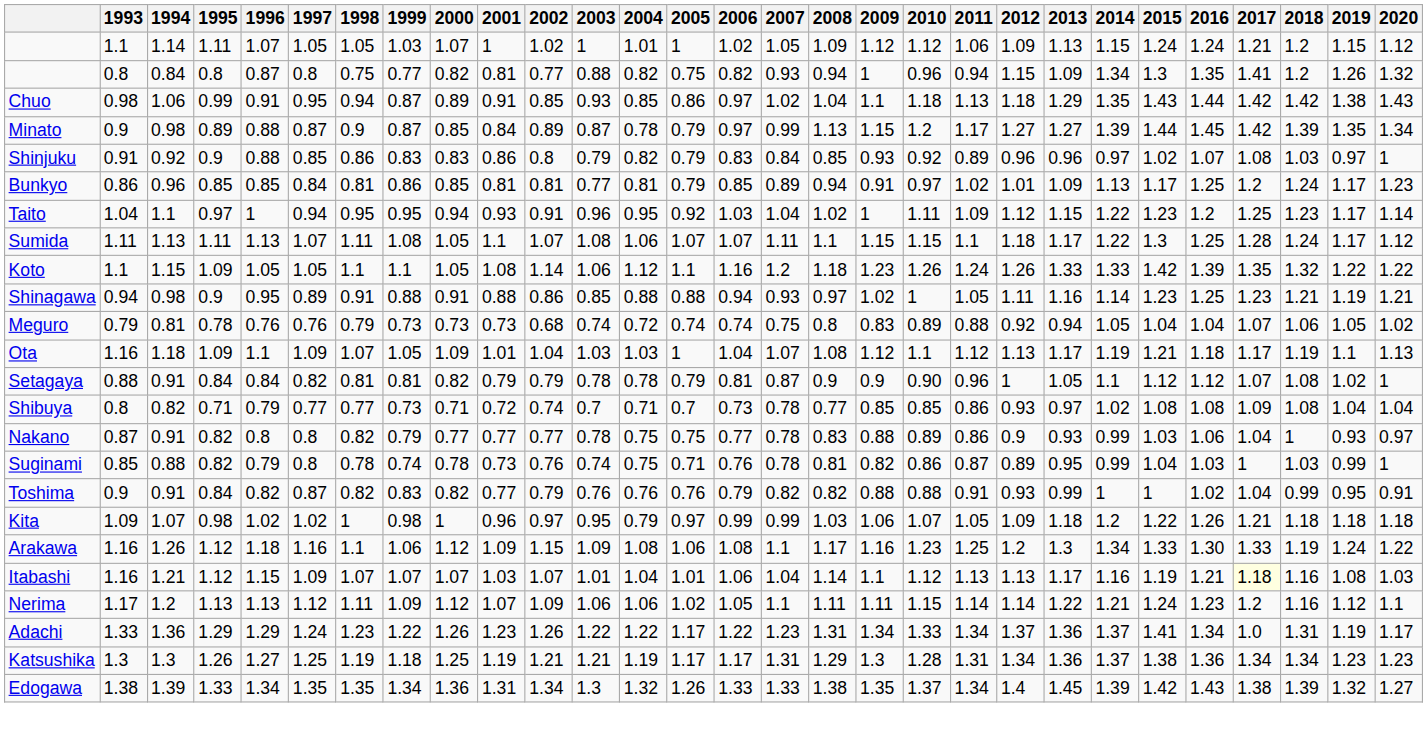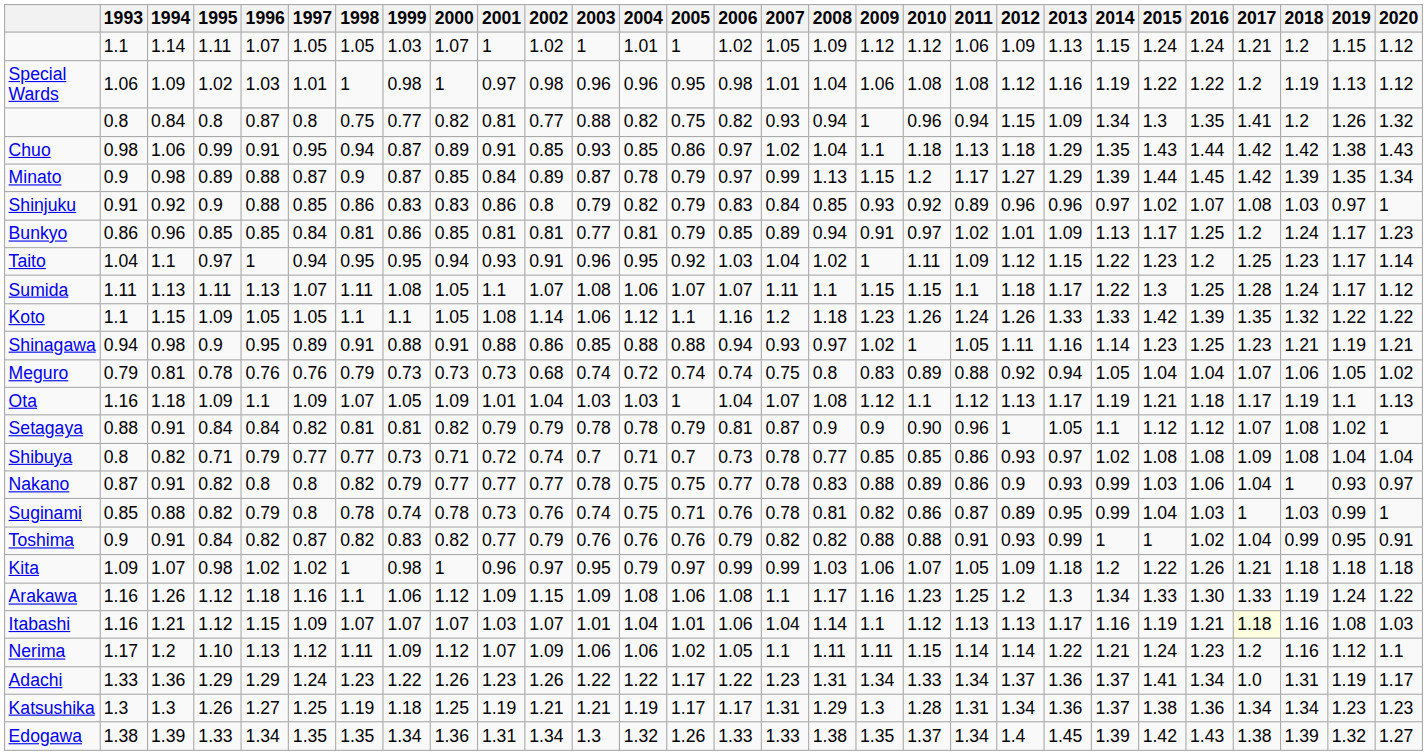 <table class="wikitable sortable">
 <tr>
 <th></th>
 <th>1993</th>
 <th>1994</th>
 <th>1995</th>
 <th>1996</th>
 <th>1997</th>
 <th>1998</th>
 <th>1999</th>
 <th>2000</th>
 <th>2001</th>
 <th>2002</th>
 <th>2003</th>
 <th>2004</th>
 <th>2005</th>
 <th>2006</th>
 <th>2007</th>
 <th>2008</th>
 <th>2009</th>
 <th>2010</th>
 <th>2011</th>
 <th>2012</th>
 <th>2013</th>
 <th>2014</th>
 <th>2015</th>
 <th>2016</th>
 <th>2017</th>
 <th>2018</th>
 <th>2019</th>
 <th>2020</th>
 </tr>
 <tr>
 <td></td>
 <td>1.1</td>
 <td>1.14</td>
 <td>1.11</td>
 <td>1.07</td>
 <td>1.05</td>
 <td>1.05</td>
 <td>1.03</td>
 <td>1.07</td>
 <td>1</td>
 <td>1.02</td>
 <td>1</td>
 <td>1.01</td>
 <td>1</td>
 <td>1.02</td>
 <td>1.05</td>
 <td>1.09</td>
 <td>1.12</td>
 <td>1.12</td>
 <td>1.06</td>
 <td>1.09</td>
 <td>1.13</td>
 <td>1.15</td>
 <td>1.24</td>
 <td>1.24</td>
 <td>1.21</td>
 <td>1.2</td>
 <td>1.15</td>
+<td>1.12</td>
+</tr>
+<tr>
+<td><a href='#'>Special Wards</a></td>
+<td>1.06</td>
+<td>1.09</td>
+<td>1.02</td>
+<td>1.03</td>
+<td>1.01</td>
+<td>1</td>
+<td>0.98</td>
+<td>1</td>
+<td>0.97</td>
+<td>0.98</td>
+<td>0.96</td>
+<td>0.96</td>
+<td>0.95</td>
+<td>0.98</td>
+<td>1.01</td>
+<td>1.04</td>
+<td>1.06</td>
+<td>1.08</td>
+<td>1.08</td>
+<td>1.12</td>
+<td>1.16</td>
+<td>1.19</td>
+<td>1.22</td>
+<td>1.22</td>
+<td>1.2</td>
+<td>1.19</td>
+<td>1.13</td>
 <td>1.12</td>
 </tr>
 <tr>
 <td></td>
 <td>0.8</td>
 <td>0.84</td>
 <td>0.8</td>
 <td>0.87</td>
 <td>0.8</td>
 <td>0.75</td>
 <td>0.77</td>
 <td>0.82</td>
 <td>0.81</td>
 <td>0.77</td>
 <td>0.88</td>
 <td>0.82</td>
 <td>0.75</td>
 <td>0.82</td>
 <td>0.93</td>
 <td>0.94</td>
 <td>1</td>
 <td>0.96</td>
 <td>0.94</td>
 <td>1.15</td>
 <td>1.09</td>
 <td>1.34</td>
 <td>1.3</td>
 <td>1.35</td>
 <td>1.41</td>
 <td>1.2</td>
 <td>1.26</td>
 <td>1.32</td>
 </tr>
 <tr>
 <td> <a href='#'>Chuo</a></td>
 <td>0.98</td>
 <td>1.06</td>
 <td>0.99</td>
 <td>0.91</td>
 <td>0.95</td>
 <td>0.94</td>
 <td>0.87</td>
 <td>0.89</td>
 <td>0.91</td>
 <td>0.85</td>
 <td>0.93</td>
 <td>0.85</td>
 <td>0.86</td>
 <td>0.97</td>
 <td>1.02</td>
 <td>1.04</td>
 <td>1.1</td>
 <td>1.18</td>
 <td>1.13</td>
 <td>1.18</td>
 <td>1.29</td>
 <td>1.35</td>
 <td>1.43</td>
 <td>1.44</td>
 <td>1.42</td>
 <td>1.42</td>
 <td>1.38</td>
 <td>1.43</td>
 </tr>
 <tr>
 <td> <a href='#'>Minato</a></td>
 <td>0.9</td>
 <td>0.98</td>
 <td>0.89</td>
 <td>0.88</td>
 <td>0.87</td>
 <td>0.9</td>
 <td>0.87</td>
 <td>0.85</td>
 <td>0.84</td>
 <td>0.89</td>
 <td>0.87</td>
 <td>0.78</td>
 <td>0.79</td>
 <td>0.97</td>
 <td>0.99</td>
 <td>1.13</td>
 <td>1.15</td>
 <td>1.2</td>
 <td>1.17</td>
 <td>1.27</td>
-<td>1.27</td>
+<td>1.29</td>
 <td>1.39</td>
 <td>1.44</td>
 <td>1.45</td>
 <td>1.42</td>
 <td>1.39</td>
 <td>1.35</td>
 <td>1.34</td>
 </tr>
 <tr>
 <td> <a href='#'>Shinjuku</a></td>
 <td>0.91</td>
 <td>0.92</td>
 <td>0.9</td>
 <td>0.88</td>
 <td>0.85</td>
 <td>0.86</td>
 <td>0.83</td>
 <td>0.83</td>
 <td>0.86</td>
 <td>0.8</td>
 <td>0.79</td>
 <td>0.82</td>
 <td>0.79</td>
 <td>0.83</td>
 <td>0.84</td>
 <td>0.85</td>
 <td>0.93</td>
 <td>0.92</td>
 <td>0.89</td>
 <td>0.96</td>
 <td>0.96</td>
 <td>0.97</td>
 <td>1.02</td>
 <td>1.07</td>
 <td>1.08</td>
 <td>1.03</td>
 <td>0.97</td>
 <td>1</td>
 </tr>
 <tr>
 <td> <a href='#'>Bunkyo</a></td>
 <td>0.86</td>
 <td>0.96</td>
 <td>0.85</td>
 <td>0.85</td>
 <td>0.84</td>
 <td>0.81</td>
 <td>0.86</td>
 <td>0.85</td>
 <td>0.81</td>
 <td>0.81</td>
 <td>0.77</td>
 <td>0.81</td>
 <td>0.79</td>
 <td>0.85</td>
 <td>0.89</td>
 <td>0.94</td>
 <td>0.91</td>
 <td>0.97</td>
 <td>1.02</td>
 <td>1.01</td>
 <td>1.09</td>
 <td>1.13</td>
 <td>1.17</td>
 <td>1.25</td>
 <td>1.2</td>
 <td>1.24</td>
 <td>1.17</td>
 <td>1.23</td>
 </tr>
 <tr>
 <td> <a href='#'>Taito</a></td>
 <td>1.04</td>
 <td>1.1</td>
 <td>0.97</td>
 <td>1</td>
 <td>0.94</td>
 <td>0.95</td>
 <td>0.95</td>
 <td>0.94</td>
 <td>0.93</td>
 <td>0.91</td>
 <td>0.96</td>
 <td>0.95</td>
 <td>0.92</td>
 <td>1.03</td>
 <td>1.04</td>
 <td>1.02</td>
 <td>1</td>
 <td>1.11</td>
 <td>1.09</td>
 <td>1.12</td>
 <td>1.15</td>
 <td>1.22</td>
 <td>1.23</td>
 <td>1.2</td>
 <td>1.25</td>
 <td>1.23</td>
 <td>1.17</td>
 <td>1.14</td>
 </tr>
 <tr>
 <td> <a href='#'>Sumida</a></td>
 <td>1.11</td>
 <td>1.13</td>
 <td>1.11</td>
 <td>1.13</td>
 <td>1.07</td>
 <td>1.11</td>
 <td>1.08</td>
 <td>1.05</td>
 <td>1.1</td>
 <td>1.07</td>
 <td>1.08</td>
 <td>1.06</td>
 <td>1.07</td>
 <td>1.07</td>
 <td>1.11</td>
 <td>1.1</td>
 <td>1.15</td>
 <td>1.15</td>
 <td>1.1</td>
 <td>1.18</td>
 <td>1.17</td>
 <td>1.22</td>
 <td>1.3</td>
 <td>1.25</td>
 <td>1.28</td>
 <td>1.24</td>
 <td>1.17</td>
 <td>1.12</td>
 </tr>
 <tr>
 <td> <a href='#'>Koto</a></td>
 <td>1.1</td>
 <td>1.15</td>
 <td>1.09</td>
 <td>1.05</td>
 <td>1.05</td>
 <td>1.1</td>
 <td>1.1</td>
 <td>1.05</td>
 <td>1.08</td>
 <td>1.14</td>
 <td>1.06</td>
 <td>1.12</td>
 <td>1.1</td>
 <td>1.16</td>
 <td>1.2</td>
 <td>1.18</td>
 <td>1.23</td>
 <td>1.26</td>
 <td>1.24</td>
 <td>1.26</td>
 <td>1.33</td>
 <td>1.33</td>
 <td>1.42</td>
 <td>1.39</td>
 <td>1.35</td>
 <td>1.32</td>
 <td>1.22</td>
 <td>1.22</td>
 </tr>
 <tr>
 <td> <a href='#'>Shinagawa</a></td>
 <td>0.94</td>
 <td>0.98</td>
 <td>0.9</td>
 <td>0.95</td>
 <td>0.89</td>
 <td>0.91</td>
 <td>0.88</td>
 <td>0.91</td>
 <td>0.88</td>
 <td>0.86</td>
 <td>0.85</td>
 <td>0.88</td>
 <td>0.88</td>
 <td>0.94</td>
 <td>0.93</td>
 <td>0.97</td>
 <td>1.02</td>
 <td>1</td>
 <td>1.05</td>
 <td>1.11</td>
 <td>1.16</td>
 <td>1.14</td>
 <td>1.23</td>
 <td>1.25</td>
 <td>1.23</td>
 <td>1.21</td>
 <td>1.19</td>
 <td>1.21</td>
 </tr>
 <tr>
 <td> <a href='#'>Meguro</a></td>
 <td>0.79</td>
 <td>0.81</td>
 <td>0.78</td>
 <td>0.76</td>
 <td>0.76</td>
 <td>0.79</td>
 <td>0.73</td>
 <td>0.73</td>
 <td>0.73</td>
 <td>0.68</td>
 <td>0.74</td>
 <td>0.72</td>
 <td>0.74</td>
 <td>0.74</td>
 <td>0.75</td>
 <td>0.8</td>
 <td>0.83</td>
 <td>0.89</td>
 <td>0.88</td>
 <td>0.92</td>
 <td>0.94</td>
 <td>1.05</td>
 <td>1.04</td>
 <td>1.04</td>
 <td>1.07</td>
 <td>1.06</td>
 <td>1.05</td>
 <td>1.02</td>
 </tr>
 <tr>
 <td> <a href='#'>Ota</a></td>
 <td>1.16</td>
 <td>1.18</td>
 <td>1.09</td>
 <td>1.1</td>
 <td>1.09</td>
 <td>1.07</td>
 <td>1.05</td>
 <td>1.09</td>
 <td>1.01</td>
 <td>1.04</td>
 <td>1.03</td>
 <td>1.03</td>
 <td>1</td>
 <td>1.04</td>
 <td>1.07</td>
 <td>1.08</td>
 <td>1.12</td>
 <td>1.1</td>
 <td>1.12</td>
 <td>1.13</td>
 <td>1.17</td>
 <td>1.19</td>
 <td>1.21</td>
 <td>1.18</td>
 <td>1.17</td>
 <td>1.19</td>
 <td>1.1</td>
 <td>1.13</td>
 </tr>
 <tr>
 <td> <a href='#'>Setagaya</a></td>
 <td>0.88</td>
 <td>0.91</td>
 <td>0.84</td>
 <td>0.84</td>
 <td>0.82</td>
 <td>0.81</td>
 <td>0.81</td>
 <td>0.82</td>
 <td>0.79</td>
 <td>0.79</td>
 <td>0.78</td>
 <td>0.78</td>
 <td>0.79</td>
 <td>0.81</td>
 <td>0.87</td>
 <td>0.9</td>
 <td>0.9</td>
 <td>0.90</td>
 <td>0.96</td>
 <td>1</td>
 <td>1.05</td>
 <td>1.1</td>
 <td>1.12</td>
 <td>1.12</td>
 <td>1.07</td>
 <td>1.08</td>
 <td>1.02</td>
 <td>1</td>
 </tr>
 <tr>
 <td> <a href='#'>Shibuya</a></td>
 <td>0.8</td>
 <td>0.82</td>
 <td>0.71</td>
 <td>0.79</td>
 <td>0.77</td>
 <td>0.77</td>
 <td>0.73</td>
 <td>0.71</td>
 <td>0.72</td>
 <td>0.74</td>
 <td>0.7</td>
 <td>0.71</td>
 <td>0.7</td>
 <td>0.73</td>
 <td>0.78</td>
 <td>0.77</td>
 <td>0.85</td>
 <td>0.85</td>
 <td>0.86</td>
 <td>0.93</td>
 <td>0.97</td>
 <td>1.02</td>
 <td>1.08</td>
 <td>1.08</td>
 <td>1.09</td>
 <td>1.08</td>
 <td>1.04</td>
 <td>1.04</td>
 </tr>
 <tr>
 <td> <a href='#'>Nakano</a></td>
 <td>0.87</td>
 <td>0.91</td>
 <td>0.82</td>
 <td>0.8</td>
 <td>0.8</td>
 <td>0.82</td>
 <td>0.79</td>
 <td>0.77</td>
 <td>0.77</td>
 <td>0.77</td>
 <td>0.78</td>
 <td>0.75</td>
 <td>0.75</td>
 <td>0.77</td>
 <td>0.78</td>
 <td>0.83</td>
 <td>0.88</td>
 <td>0.89</td>
 <td>0.86</td>
 <td>0.9</td>
 <td>0.93</td>
 <td>0.99</td>
 <td>1.03</td>
 <td>1.06</td>
 <td>1.04</td>
 <td>1</td>
 <td>0.93</td>
 <td>0.97</td>
 </tr>
 <tr>
 <td> <a href='#'>Suginami</a></td>
 <td>0.85</td>
 <td>0.88</td>
 <td>0.82</td>
 <td>0.79</td>
 <td>0.8</td>
 <td>0.78</td>
 <td>0.74</td>
 <td>0.78</td>
 <td>0.73</td>
 <td>0.76</td>
 <td>0.74</td>
 <td>0.75</td>
 <td>0.71</td>
 <td>0.76</td>
 <td>0.78</td>
 <td>0.81</td>
 <td>0.82</td>
 <td>0.86</td>
 <td>0.87</td>
 <td>0.89</td>
 <td>0.95</td>
 <td>0.99</td>
 <td>1.04</td>
 <td>1.03</td>
 <td>1</td>
 <td>1.03</td>
 <td>0.99</td>
 <td>1</td>
 </tr>
 <tr>
 <td> <a href='#'>Toshima</a></td>
 <td>0.9</td>
 <td>0.91</td>
 <td>0.84</td>
 <td>0.82</td>
 <td>0.87</td>
 <td>0.82</td>
 <td>0.83</td>
 <td>0.82</td>
 <td>0.77</td>
 <td>0.79</td>
 <td>0.76</td>
 <td>0.76</td>
 <td>0.76</td>
 <td>0.79</td>
 <td>0.82</td>
 <td>0.82</td>
 <td>0.88</td>
 <td>0.88</td>
 <td>0.91</td>
 <td>0.93</td>
 <td>0.99</td>
 <td>1</td>
 <td>1</td>
 <td>1.02</td>
 <td>1.04</td>
 <td>0.99</td>
 <td>0.95</td>
 <td>0.91</td>
 </tr>
 <tr>
 <td> <a href='#'>Kita</a></td>
 <td>1.09</td>
 <td>1.07</td>
 <td>0.98</td>
 <td>1.02</td>
 <td>1.02</td>
 <td>1</td>
 <td>0.98</td>
 <td>1</td>
 <td>0.96</td>
 <td>0.97</td>
 <td>0.95</td>
 <td>0.79</td>
 <td>0.97</td>
 <td>0.99</td>
 <td>0.99</td>
 <td>1.03</td>
 <td>1.06</td>
 <td>1.07</td>
 <td>1.05</td>
 <td>1.09</td>
 <td>1.18</td>
 <td>1.2</td>
 <td>1.22</td>
 <td>1.26</td>
 <td>1.21</td>
 <td>1.18</td>
 <td>1.18</td>
 <td>1.18</td>
 </tr>
 <tr>
 <td> <a href='#'>Arakawa</a></td>
 <td>1.16</td>
 <td>1.26</td>
 <td>1.12</td>
 <td>1.18</td>
 <td>1.16</td>
 <td>1.1</td>
 <td>1.06</td>
 <td>1.12</td>
 <td>1.09</td>
 <td>1.15</td>
 <td>1.09</td>
 <td>1.08</td>
 <td>1.06</td>
 <td>1.08</td>
 <td>1.1</td>
 <td>1.17</td>
 <td>1.16</td>
 <td>1.23</td>
 <td>1.25</td>
 <td>1.2</td>
 <td>1.3</td>
 <td>1.34</td>
 <td>1.33</td>
 <td>1.30</td>
 <td>1.33</td>
 <td>1.19</td>
 <td>1.24</td>
 <td>1.22</td>
 </tr>
 <tr>
 <td> <a href='#'>Itabashi</a></td>
 <td>1.16</td>
 <td>1.21</td>
 <td>1.12</td>
 <td>1.15</td>
 <td>1.09</td>
 <td>1.07</td>
 <td>1.07</td>
 <td>1.07</td>
 <td>1.03</td>
 <td>1.07</td>
 <td>1.01</td>
 <td>1.04</td>
 <td>1.01</td>
 <td>1.06</td>
 <td>1.04</td>
 <td>1.14</td>
 <td>1.1</td>
 <td>1.12</td>
 <td>1.13</td>
 <td>1.13</td>
 <td>1.17</td>
 <td>1.16</td>
 <td>1.19</td>
 <td>1.21</td>
 <td style="background: lightyellow;">1.18</td>
 <td>1.16</td>
 <td>1.08</td>
 <td>1.03</td>
 </tr>
 <tr>
 <td> <a href='#'>Nerima</a></td>
 <td>1.17</td>
 <td>1.2</td>
-<td>1.13</td>
+<td>1.10</td>
 <td>1.13</td>
 <td>1.12</td>
 <td>1.11</td>
 <td>1.09</td>
 <td>1.12</td>
 <td>1.07</td>
 <td>1.09</td>
 <td>1.06</td>
 <td>1.06</td>
 <td>1.02</td>
 <td>1.05</td>
 <td>1.1</td>
 <td>1.11</td>
 <td>1.11</td>
 <td>1.15</td>
 <td>1.14</td>
 <td>1.14</td>
 <td>1.22</td>
 <td>1.21</td>
 <td>1.24</td>
 <td>1.23</td>
 <td>1.2</td>
 <td>1.16</td>
 <td>1.12</td>
 <td>1.1</td>
 </tr>
 <tr>
 <td> <a href='#'>Adachi</a></td>
 <td>1.33</td>
 <td>1.36</td>
 <td>1.29</td>
 <td>1.29</td>
 <td>1.24</td>
 <td>1.23</td>
 <td>1.22</td>
 <td>1.26</td>
 <td>1.23</td>
 <td>1.26</td>
 <td>1.22</td>
 <td>1.22</td>
 <td>1.17</td>
 <td>1.22</td>
 <td>1.23</td>
 <td>1.31</td>
 <td>1.34</td>
 <td>1.33</td>
 <td>1.34</td>
 <td>1.37</td>
 <td>1.36</td>
 <td>1.37</td>
 <td>1.41</td>
 <td>1.34</td>
 <td>1.0</td>
 <td>1.31</td>
 <td>1.19</td>
 <td>1.17</td>
 </tr>
 <tr>
 <td> <a href='#'>Katsushika</a></td>
 <td>1.3</td>
 <td>1.3</td>
 <td>1.26</td>
 <td>1.27</td>
 <td>1.25</td>
 <td>1.19</td>
 <td>1.18</td>
 <td>1.25</td>
 <td>1.19</td>
 <td>1.21</td>
 <td>1.21</td>
 <td>1.19</td>
 <td>1.17</td>
 <td>1.17</td>
 <td>1.31</td>
 <td>1.29</td>
 <td>1.3</td>
 <td>1.28</td>
 <td>1.31</td>
 <td>1.34</td>
 <td>1.36</td>
 <td>1.37</td>
 <td>1.38</td>
 <td>1.36</td>
 <td>1.34</td>
 <td>1.34</td>
 <td>1.23</td>
 <td>1.23</td>
 </tr>
 <tr>
 <td> <a href='#'>Edogawa</a></td>
 <td>1.38</td>
 <td>1.39</td>
 <td>1.33</td>
 <td>1.34</td>
 <td>1.35</td>
 <td>1.35</td>
 <td>1.34</td>
 <td>1.36</td>
 <td>1.31</td>
 <td>1.34</td>
 <td>1.3</td>
 <td>1.32</td>
 <td>1.26</td>
 <td>1.33</td>
 <td>1.33</td>
 <td>1.38</td>
 <td>1.35</td>
 <td>1.37</td>
 <td>1.34</td>
 <td>1.4</td>
 <td>1.45</td>
 <td>1.39</td>
 <td>1.42</td>
 <td>1.43</td>
 <td>1.38</td>
 <td>1.39</td>
 <td>1.32</td>
 <td>1.27</td>
 </tr>
 </table>
